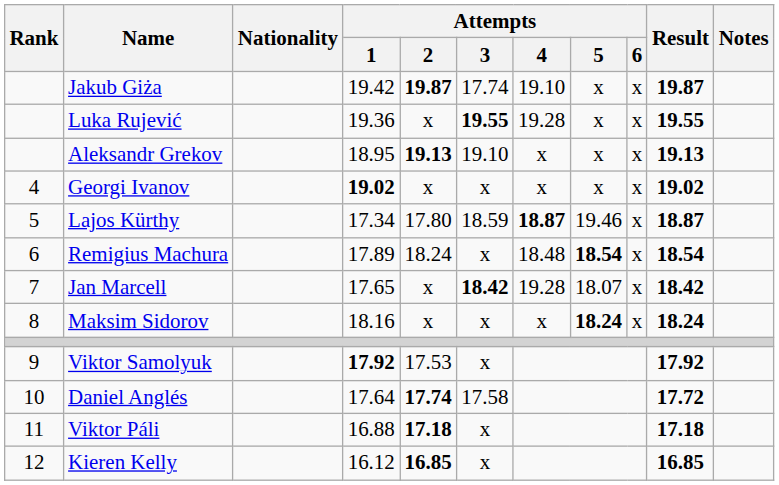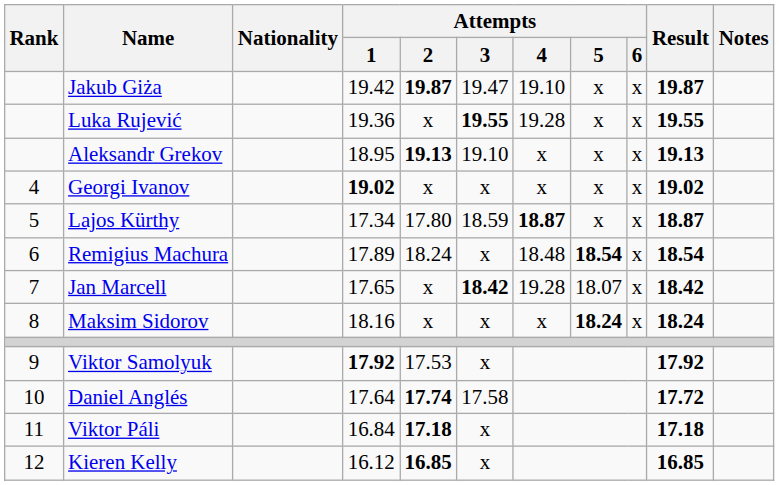 <table class="wikitable sortable" style="text-align:center">
 <tr>
 <th rowspan=2>Rank</th>
 <th rowspan=2>Name</th>
 <th rowspan=2>Nationality</th>
 <th colspan=6>Attempts</th>
 <th rowspan=2>Result</th>
 <th rowspan=2>Notes</th>
 </tr>
 <tr>
 <th>1</th>
 <th>2</th>
 <th>3</th>
 <th>4</th>
 <th>5</th>
 <th>6</th>
 </tr>
 <tr>
 <td></td>
 <td align=left><a href='#'>Jakub Giża</a></td>
 <td align=left></td>
 <td>19.42</td>
 <td><strong>19.87</strong></td>
-<td>17.74</td>
+<td>19.47</td>
 <td>19.10</td>
 <td>x</td>
 <td>x</td>
 <td><strong>19.87</strong></td>
 <td></td>
 </tr>
 <tr>
 <td></td>
 <td align=left><a href='#'>Luka Rujević</a></td>
 <td align=left></td>
 <td>19.36</td>
 <td>x</td>
 <td><strong>19.55</strong></td>
 <td>19.28</td>
 <td>x</td>
 <td>x</td>
 <td><strong>19.55</strong></td>
 <td></td>
 </tr>
 <tr>
 <td></td>
 <td align=left><a href='#'>Aleksandr Grekov</a></td>
 <td align=left></td>
 <td>18.95</td>
 <td><strong>19.13</strong></td>
 <td>19.10</td>
 <td>x</td>
 <td>x</td>
 <td>x</td>
 <td><strong>19.13</strong></td>
 <td></td>
 </tr>
 <tr>
 <td>4</td>
 <td align=left><a href='#'>Georgi Ivanov</a></td>
 <td align=left></td>
 <td><strong>19.02</strong></td>
 <td>x</td>
 <td>x</td>
 <td>x</td>
 <td>x</td>
 <td>x</td>
 <td><strong>19.02</strong></td>
 <td></td>
 </tr>
 <tr>
 <td>5</td>
 <td align=left><a href='#'>Lajos Kürthy</a></td>
 <td align=left></td>
 <td>17.34</td>
 <td>17.80</td>
 <td>18.59</td>
 <td><strong>18.87</strong></td>
-<td>19.46</td>
+<td>x</td>
 <td>x</td>
 <td><strong>18.87</strong></td>
 <td></td>
 </tr>
 <tr>
 <td>6</td>
 <td align=left><a href='#'>Remigius Machura</a></td>
 <td align=left></td>
 <td>17.89</td>
 <td>18.24</td>
 <td>x</td>
 <td>18.48</td>
 <td><strong>18.54</strong></td>
 <td>x</td>
 <td><strong>18.54</strong></td>
 <td></td>
 </tr>
 <tr>
 <td>7</td>
 <td align=left><a href='#'>Jan Marcell</a></td>
 <td align=left></td>
 <td>17.65</td>
 <td>x</td>
 <td><strong>18.42</strong></td>
 <td>19.28</td>
 <td>18.07</td>
 <td>x</td>
 <td><strong>18.42</strong></td>
 <td></td>
 </tr>
 <tr>
 <td>8</td>
 <td align=left><a href='#'>Maksim Sidorov</a></td>
 <td align=left></td>
 <td>18.16</td>
 <td>x</td>
 <td>x</td>
 <td>x</td>
 <td><strong>18.24</strong></td>
 <td>x</td>
 <td><strong>18.24</strong></td>
 <td></td>
 </tr>
 <tr>
 <td colspan=11 bgcolor=lightgray></td>
 </tr>
 <tr>
 <td>9</td>
 <td align=left><a href='#'>Viktor Samolyuk</a></td>
 <td align=left></td>
 <td><strong>17.92</strong></td>
 <td>17.53</td>
 <td>x</td>
 <td colspan=3></td>
 <td><strong>17.92</strong></td>
 <td></td>
 </tr>
 <tr>
 <td>10</td>
 <td align=left><a href='#'>Daniel Anglés</a></td>
 <td align=left></td>
 <td>17.64</td>
 <td><strong>17.74</strong></td>
 <td>17.58</td>
 <td colspan=3></td>
 <td><strong>17.72</strong></td>
 <td></td>
 </tr>
 <tr>
 <td>11</td>
 <td align=left><a href='#'>Viktor Páli</a></td>
 <td align=left></td>
-<td>16.88</td>
+<td>16.84</td>
 <td><strong>17.18</strong></td>
 <td>x</td>
 <td colspan=3></td>
 <td><strong>17.18</strong></td>
 <td></td>
 </tr>
 <tr>
 <td>12</td>
 <td align=left><a href='#'>Kieren Kelly</a></td>
 <td align=left></td>
 <td>16.12</td>
 <td><strong>16.85</strong></td>
 <td>x</td>
 <td colspan=3></td>
 <td><strong>16.85</strong></td>
 <td></td>
 </tr>
 </table>
